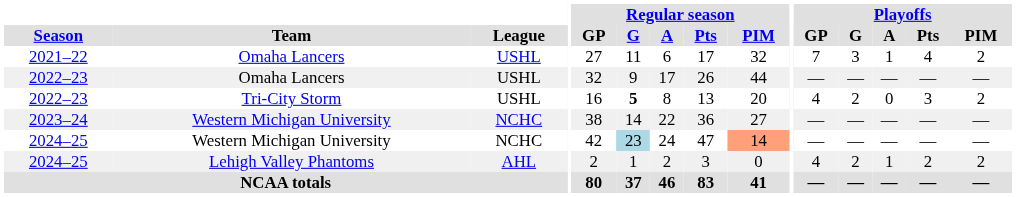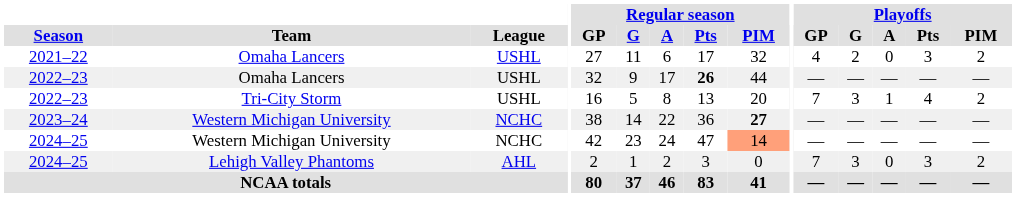 <table border="0" cellpadding="1" cellspacing="0" style="text-align:center; width:60em">
 <tr bgcolor="#e0e0e0">
 <th colspan="3" bgcolor="#ffffff"></th>
 <th rowspan="99" bgcolor="#ffffff"></th>
 <th colspan="5"><a href='#'>Regular season</a></th>
 <th rowspan="99" bgcolor="#ffffff"></th>
 <th colspan="5"><a href='#'>Playoffs</a></th>
 </tr>
 <tr bgcolor="#e0e0e0">
 <th><a href='#'>Season</a></th>
 <th>Team</th>
 <th>League</th>
 <th>GP</th>
 <th><a href='#'>G</a></th>
 <th><a href='#'>A</a></th>
 <th><a href='#'>Pts</a></th>
 <th><a href='#'>PIM</a></th>
 <th>GP</th>
 <th>G</th>
 <th>A</th>
 <th>Pts</th>
 <th>PIM</th>
 </tr>
 <tr>
 <td><a href='#'>2021–22</a></td>
 <td><a href='#'>Omaha Lancers</a></td>
 <td><a href='#'>USHL</a></td>
 <td>27</td>
 <td>11</td>
 <td>6</td>
 <td>17</td>
 <td>32</td>
-<td>7</td>
+<td>4</td>
+<td>2</td>
+<td>0</td>
 <td>3</td>
-<td>1</td>
-<td>4</td>
 <td>2</td>
 </tr>
 <tr bgcolor="#f0f0f0">
 <td><a href='#'>2022–23</a></td>
 <td>Omaha Lancers</td>
 <td>USHL</td>
 <td>32</td>
 <td>9</td>
 <td>17</td>
-<td>26</td>
+<td><strong>26</strong></td>
 <td>44</td>
 <td>—</td>
 <td>—</td>
 <td>—</td>
 <td>—</td>
 <td>—</td>
 </tr>
 <tr>
 <td><a href='#'>2022–23</a></td>
 <td><a href='#'>Tri-City Storm</a></td>
 <td>USHL</td>
 <td>16</td>
-<td><strong>5</strong></td>
+<td>5</td>
 <td>8</td>
 <td>13</td>
 <td>20</td>
+<td>7</td>
+<td>3</td>
+<td>1</td>
 <td>4</td>
-<td>2</td>
-<td>0</td>
-<td>3</td>
 <td>2</td>
 </tr>
 <tr bgcolor="#f0f0f0">
 <td><a href='#'>2023–24</a></td>
 <td><a href='#'>Western Michigan University</a></td>
 <td><a href='#'>NCHC</a></td>
 <td>38</td>
 <td>14</td>
 <td>22</td>
 <td>36</td>
-<td>27</td>
+<td><strong>27</strong></td>
 <td>—</td>
 <td>—</td>
 <td>—</td>
 <td>—</td>
 <td>—</td>
 </tr>
 <tr>
 <td><a href='#'>2024–25</a></td>
 <td>Western Michigan University</td>
 <td>NCHC</td>
 <td>42</td>
-<td style="background: lightblue;">23</td>
+<td>23</td>
 <td>24</td>
 <td>47</td>
 <td style="background: lightsalmon;">14</td>
 <td>—</td>
 <td>—</td>
 <td>—</td>
 <td>—</td>
 <td>—</td>
 </tr>
 <tr bgcolor="#f0f0f0">
 <td><a href='#'>2024–25</a></td>
 <td><a href='#'>Lehigh Valley Phantoms</a></td>
 <td><a href='#'>AHL</a></td>
 <td>2</td>
 <td>1</td>
 <td>2</td>
 <td>3</td>
 <td>0</td>
-<td>4</td>
-<td>2</td>
-<td>1</td>
-<td>2</td>
+<td>7</td>
+<td>3</td>
+<td>0</td>
+<td>3</td>
 <td>2</td>
 </tr>
 <tr bgcolor="#e0e0e0">
 <th colspan="3">NCAA totals</th>
 <th>80</th>
 <th>37</th>
 <th>46</th>
 <th>83</th>
 <th>41</th>
 <th>—</th>
 <th>—</th>
 <th>—</th>
 <th>—</th>
 <th>—</th>
 </tr>
 </table>
